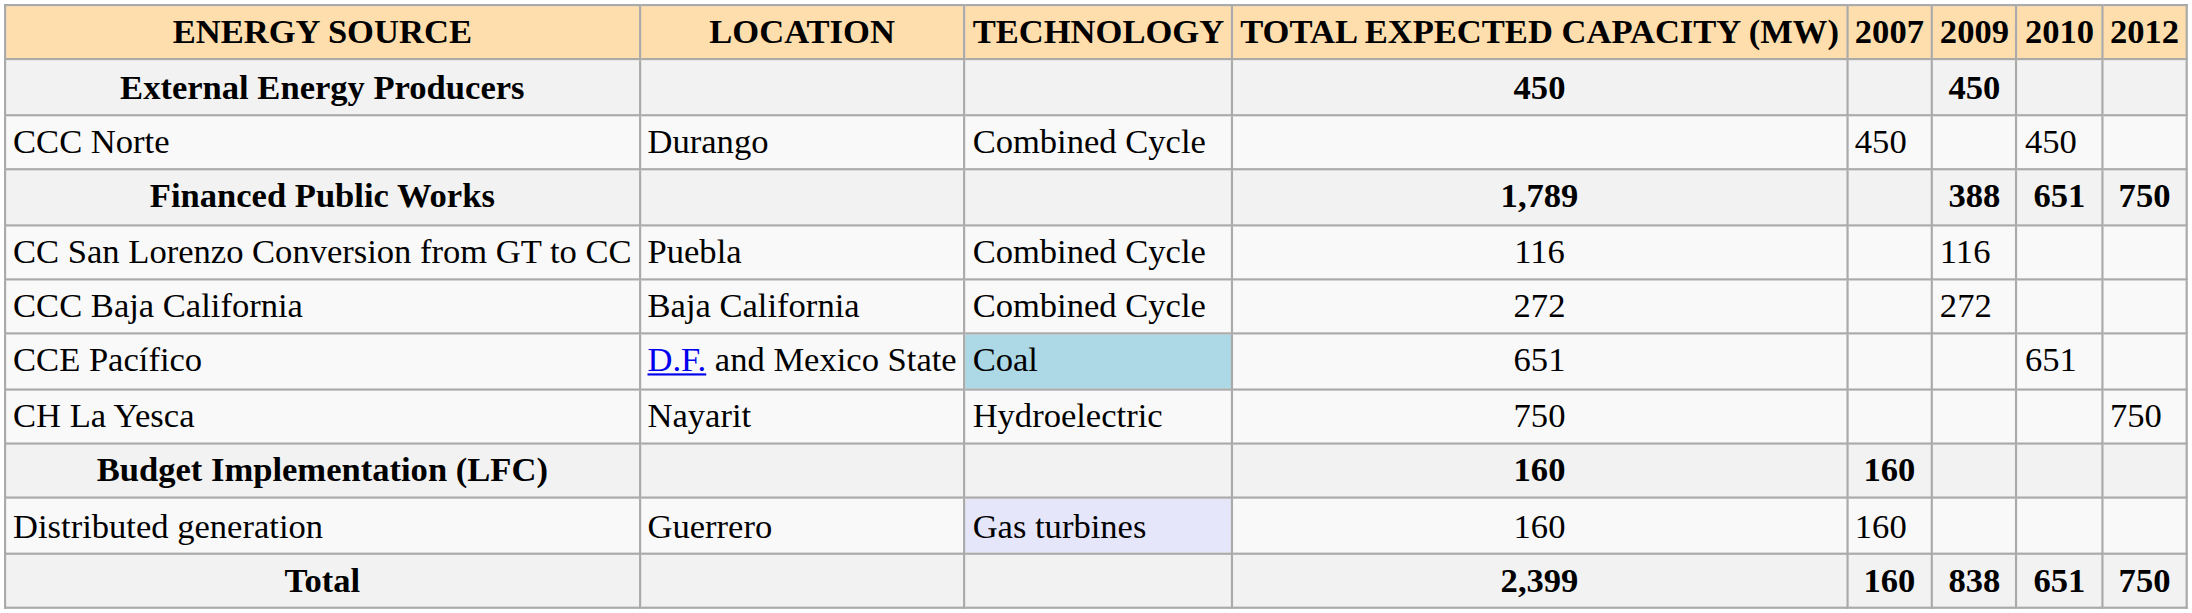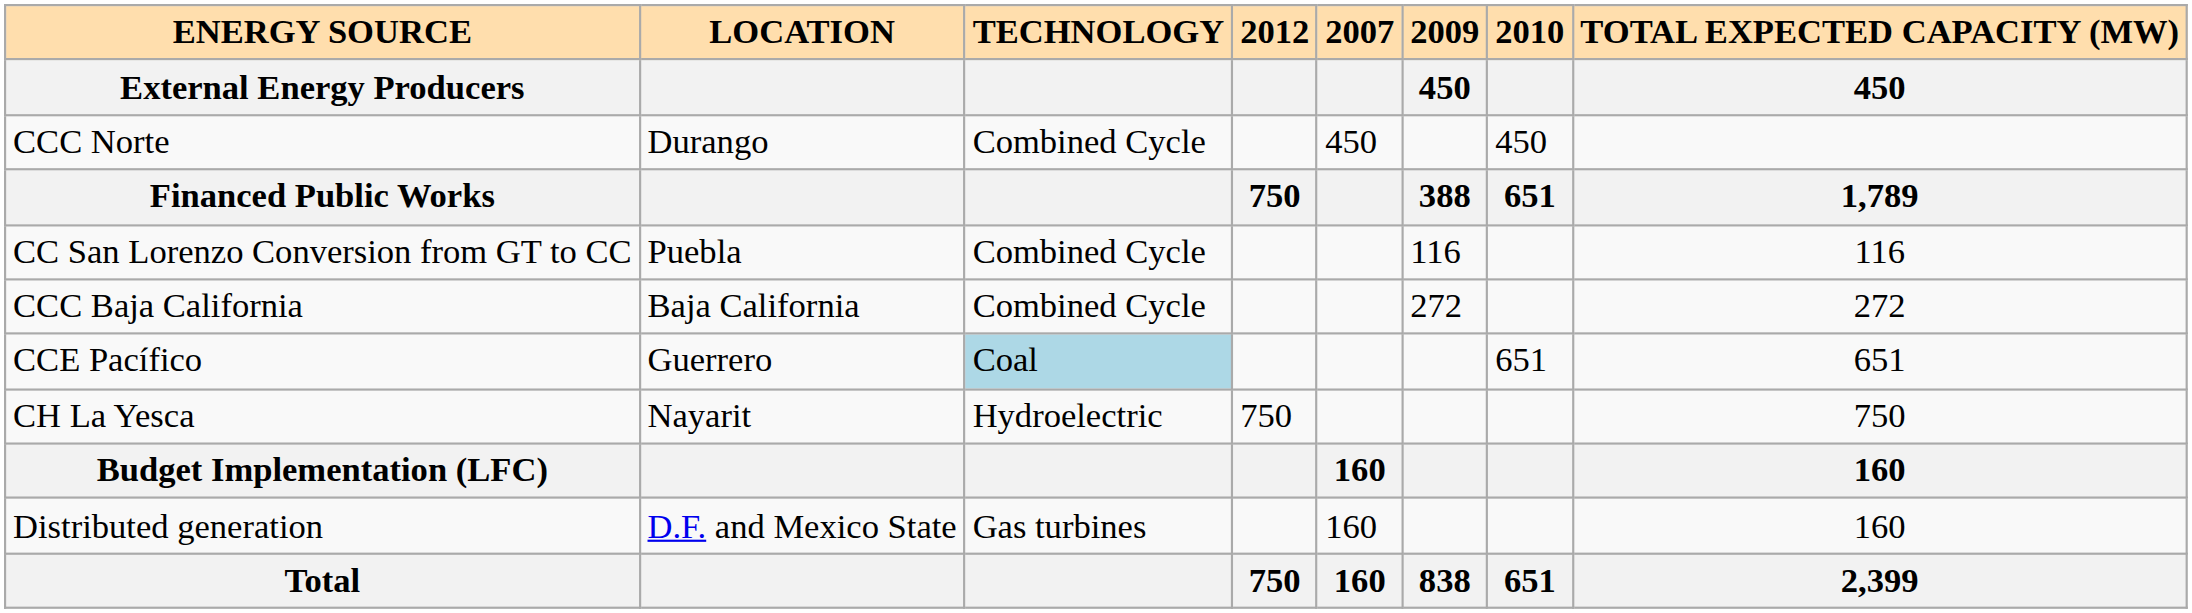 <table class="wikitable">
 <tr>
 <th !  style="text-align:center; background:#ffdead;">ENERGY SOURCE</th>
 <th !  style="text-align:center; background:#ffdead;">LOCATION</th>
 <th !  style="text-align:center; background:#ffdead;">TECHNOLOGY</th>
-<th !  style="text-align:center; background:#ffdead;">TOTAL EXPECTED CAPACITY (MW)</th>
+<th !  style="text-align:center; background:#ffdead;">2012</th>
 <th !  style="text-align:center; background:#ffdead;">2007</th>
 <th !  style="text-align:center; background:#ffdead;">2009</th>
 <th !  style="text-align:center; background:#ffdead;">2010</th>
-<th !  style="text-align:center; background:#ffdead;">2012</th>
+<th !  style="text-align:center; background:#ffdead;">TOTAL EXPECTED CAPACITY (MW)</th>
 </tr>
 <tr>
 <th>External Energy Producers</th>
 <th></th>
 <th></th>
+<th></th>
+<th></th>
 <th>450</th>
 <th></th>
 <th>450</th>
-<th></th>
-<th></th>
 </tr>
 <tr>
 <td>CCC Norte</td>
 <td>Durango</td>
 <td>Combined Cycle</td>
 <td></td>
 <td>450</td>
 <td></td>
 <td>450</td>
 <td></td>
 </tr>
 <tr>
 <th>Financed Public Works</th>
 <th></th>
 <th></th>
-<th>1,789</th>
+<th>750</th>
 <th></th>
 <th>388</th>
 <th>651</th>
-<th>750</th>
+<th>1,789</th>
 </tr>
 <tr>
 <td>CC San Lorenzo Conversion from GT to CC</td>
 <td>Puebla</td>
 <td>Combined Cycle</td>
-<td style="text-align:center;">116</td>
+<td></td>
 <td></td>
 <td>116</td>
 <td></td>
-<td></td>
+<td style="text-align:center;">116</td>
 </tr>
 <tr>
 <td>CCC Baja California</td>
 <td>Baja California</td>
 <td>Combined Cycle</td>
-<td style="text-align:center;">272</td>
+<td></td>
 <td></td>
 <td>272</td>
 <td></td>
-<td></td>
+<td style="text-align:center;">272</td>
 </tr>
 <tr>
 <td>CCE Pacífico</td>
-<td><a href='#'>D.F.</a> and Mexico State</td>
+<td>Guerrero</td>
 <td style="background: lightblue;">Coal</td>
-<td style="text-align:center;">651</td>
+<td></td>
 <td></td>
 <td></td>
 <td>651</td>
-<td></td>
+<td style="text-align:center;">651</td>
 </tr>
 <tr>
 <td>CH La Yesca</td>
 <td>Nayarit</td>
 <td>Hydroelectric</td>
-<td style="text-align:center;">750</td>
+<td>750</td>
 <td></td>
 <td></td>
 <td></td>
-<td>750</td>
+<td style="text-align:center;">750</td>
 </tr>
 <tr>
 <th>Budget Implementation (LFC)</th>
 <th></th>
 <th></th>
-<th>160</th>
+<th></th>
 <th>160</th>
 <th></th>
 <th></th>
-<th></th>
+<th>160</th>
 </tr>
 <tr>
 <td>Distributed generation</td>
-<td>Guerrero</td>
-<td style="background: lavender;">Gas turbines</td>
-<td style="text-align:center;">160</td>
+<td><a href='#'>D.F.</a> and Mexico State</td>
+<td>Gas turbines</td>
+<td></td>
 <td>160</td>
 <td></td>
 <td></td>
-<td></td>
+<td style="text-align:center;">160</td>
 </tr>
 <tr>
 <th>Total</th>
 <th></th>
 <th></th>
-<th>2,399</th>
+<th>750</th>
 <th>160</th>
 <th>838</th>
 <th>651</th>
-<th>750</th>
+<th>2,399</th>
 </tr>
 </table>
